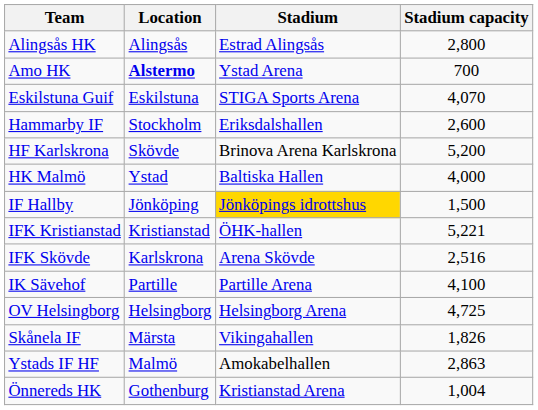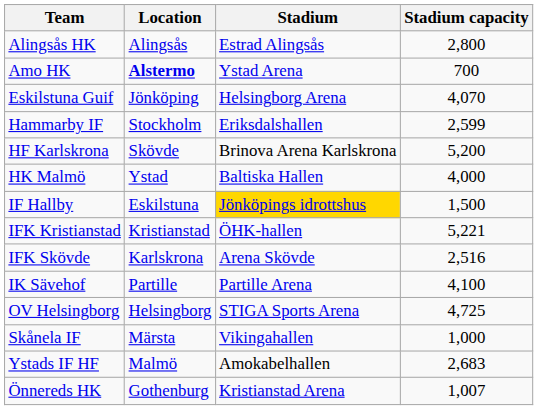 <table class="wikitable sortable" style="text-align: left;">
 <tr>
 <th>Team</th>
 <th>Location</th>
 <th>Stadium</th>
 <th>Stadium capacity</th>
 </tr>
 <tr>
 <td><a href='#'>Alingsås HK</a></td>
 <td><a href='#'>Alingsås</a></td>
 <td><a href='#'>Estrad Alingsås</a></td>
 <td align="center">2,800</td>
 </tr>
 <tr>
 <td><a href='#'>Amo HK</a></td>
 <td><strong><a href='#'>Alstermo</a></strong></td>
 <td><a href='#'>Ystad Arena</a></td>
 <td align="center">700</td>
 </tr>
 <tr>
 <td><a href='#'>Eskilstuna Guif</a></td>
-<td><a href='#'>Eskilstuna</a></td>
-<td><a href='#'>STIGA Sports Arena</a></td>
+<td><a href='#'>Jönköping</a></td>
+<td><a href='#'>Helsingborg Arena</a></td>
 <td align="center">4,070</td>
 </tr>
 <tr>
 <td><a href='#'>Hammarby IF</a></td>
 <td><a href='#'>Stockholm</a></td>
 <td><a href='#'>Eriksdalshallen</a></td>
-<td align="center">2,600</td>
+<td align="center">2,599</td>
 </tr>
 <tr>
 <td><a href='#'>HF Karlskrona</a></td>
 <td><a href='#'>Skövde</a></td>
 <td>Brinova Arena Karlskrona</td>
 <td align="center">5,200</td>
 </tr>
 <tr>
 <td><a href='#'>HK Malmö</a></td>
 <td><a href='#'>Ystad</a></td>
 <td><a href='#'>Baltiska Hallen</a></td>
 <td align="center">4,000</td>
 </tr>
 <tr>
 <td><a href='#'>IF Hallby</a></td>
-<td><a href='#'>Jönköping</a></td>
+<td><a href='#'>Eskilstuna</a></td>
 <td style="background: gold;"><a href='#'>Jönköpings idrottshus</a></td>
 <td align="center">1,500</td>
 </tr>
 <tr>
 <td><a href='#'>IFK Kristianstad</a></td>
 <td><a href='#'>Kristianstad</a></td>
 <td><a href='#'>ÖHK-hallen</a></td>
 <td align="center">5,221</td>
 </tr>
 <tr>
 <td><a href='#'>IFK Skövde</a></td>
 <td><a href='#'>Karlskrona</a></td>
 <td><a href='#'>Arena Skövde</a></td>
 <td align="center">2,516</td>
 </tr>
 <tr>
 <td><a href='#'>IK Sävehof</a></td>
 <td><a href='#'>Partille</a></td>
 <td><a href='#'>Partille Arena</a></td>
 <td align="center">4,100</td>
 </tr>
 <tr>
 <td><a href='#'>OV Helsingborg</a></td>
 <td><a href='#'>Helsingborg</a></td>
-<td><a href='#'>Helsingborg Arena</a></td>
+<td><a href='#'>STIGA Sports Arena</a></td>
 <td align="center">4,725</td>
 </tr>
 <tr>
 <td><a href='#'>Skånela IF</a></td>
 <td><a href='#'>Märsta</a></td>
 <td><a href='#'>Vikingahallen</a></td>
-<td align="center">1,826</td>
+<td align="center">1,000</td>
 </tr>
 <tr>
 <td><a href='#'>Ystads IF HF</a></td>
 <td><a href='#'>Malmö</a></td>
 <td>Amokabelhallen</td>
-<td align="center">2,863</td>
+<td align="center">2,683</td>
 </tr>
 <tr>
 <td><a href='#'>Önnereds HK</a></td>
 <td><a href='#'>Gothenburg</a></td>
 <td><a href='#'>Kristianstad Arena</a></td>
-<td align="center">1,004</td>
+<td align="center">1,007</td>
 </tr>
 </table>
